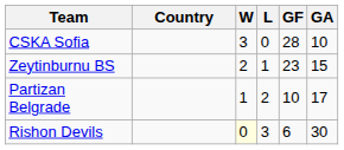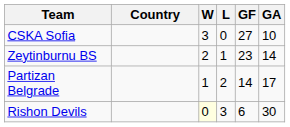 <table class="wikitable">
 <tr>
 <th width="125">Team</th>
 <th width="100">Country</th>
 <th width="15">W</th>
 <th width="15">L</th>
 <th width="15">GF</th>
 <th width="15">GA</th>
 </tr>
 <tr>
 <td><a href='#'>CSKA Sofia</a></td>
 <td></td>
 <td>3</td>
 <td>0</td>
-<td>28</td>
+<td>27</td>
 <td>10</td>
 </tr>
 <tr>
 <td><a href='#'>Zeytinburnu BS</a></td>
 <td></td>
 <td>2</td>
 <td>1</td>
 <td>23</td>
-<td>15</td>
+<td>14</td>
 </tr>
 <tr>
 <td><a href='#'>Partizan Belgrade</a></td>
 <td></td>
 <td>1</td>
 <td>2</td>
-<td>10</td>
+<td>14</td>
 <td>17</td>
 </tr>
 <tr>
 <td><a href='#'>Rishon Devils</a></td>
 <td></td>
 <td style="background: lightyellow;">0</td>
 <td>3</td>
 <td>6</td>
 <td>30</td>
 </tr>
 </table>
